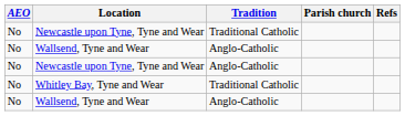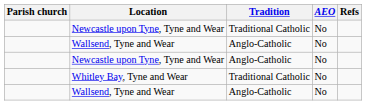 <table class="wikitable sortable">
 <tr>
-<th><em><a href='#'>AEO</a></em></th>
+<th>Parish church</th>
 <th>Location</th>
 <th><a href='#'>Tradition</a></th>
-<th>Parish church</th>
+<th><em><a href='#'>AEO</a></em></th>
 <th>Refs</th>
 </tr>
 <tr>
-<td>No</td>
+<td></td>
 <td><a href='#'>Newcastle upon Tyne</a>, Tyne and Wear</td>
 <td>Traditional Catholic</td>
-<td></td>
+<td>No</td>
 <td></td>
 </tr>
 <tr>
-<td>No</td>
+<td></td>
 <td><a href='#'>Wallsend</a>, Tyne and Wear</td>
 <td>Anglo-Catholic</td>
-<td></td>
+<td>No</td>
 <td></td>
 </tr>
 <tr>
-<td>No</td>
+<td></td>
 <td><a href='#'>Newcastle upon Tyne</a>, Tyne and Wear</td>
 <td>Anglo-Catholic</td>
-<td></td>
+<td>No</td>
 <td></td>
 </tr>
 <tr>
-<td>No</td>
+<td></td>
 <td><a href='#'>Whitley Bay</a>, Tyne and Wear</td>
 <td>Traditional Catholic</td>
-<td></td>
+<td>No</td>
 <td></td>
 </tr>
 <tr>
-<td>No</td>
+<td></td>
 <td><a href='#'>Wallsend</a>, Tyne and Wear</td>
 <td>Anglo-Catholic</td>
-<td></td>
+<td>No</td>
 <td></td>
 </tr>
 </table>
